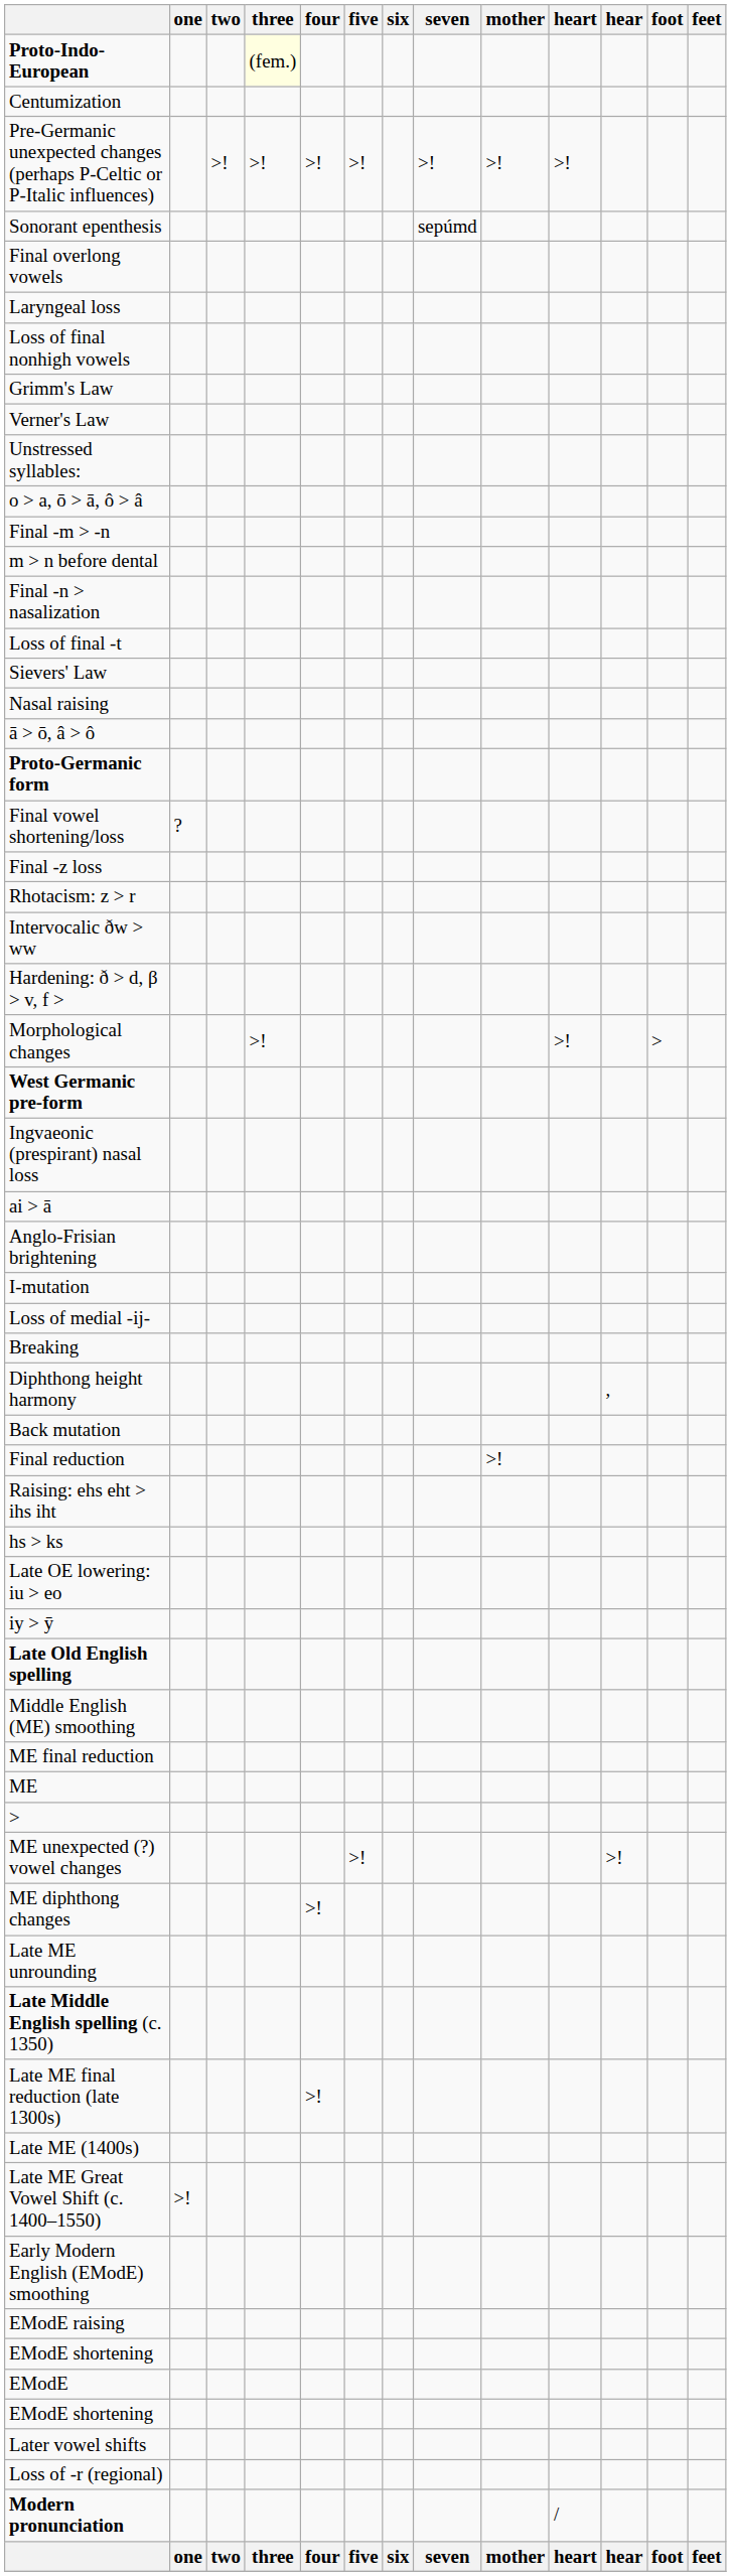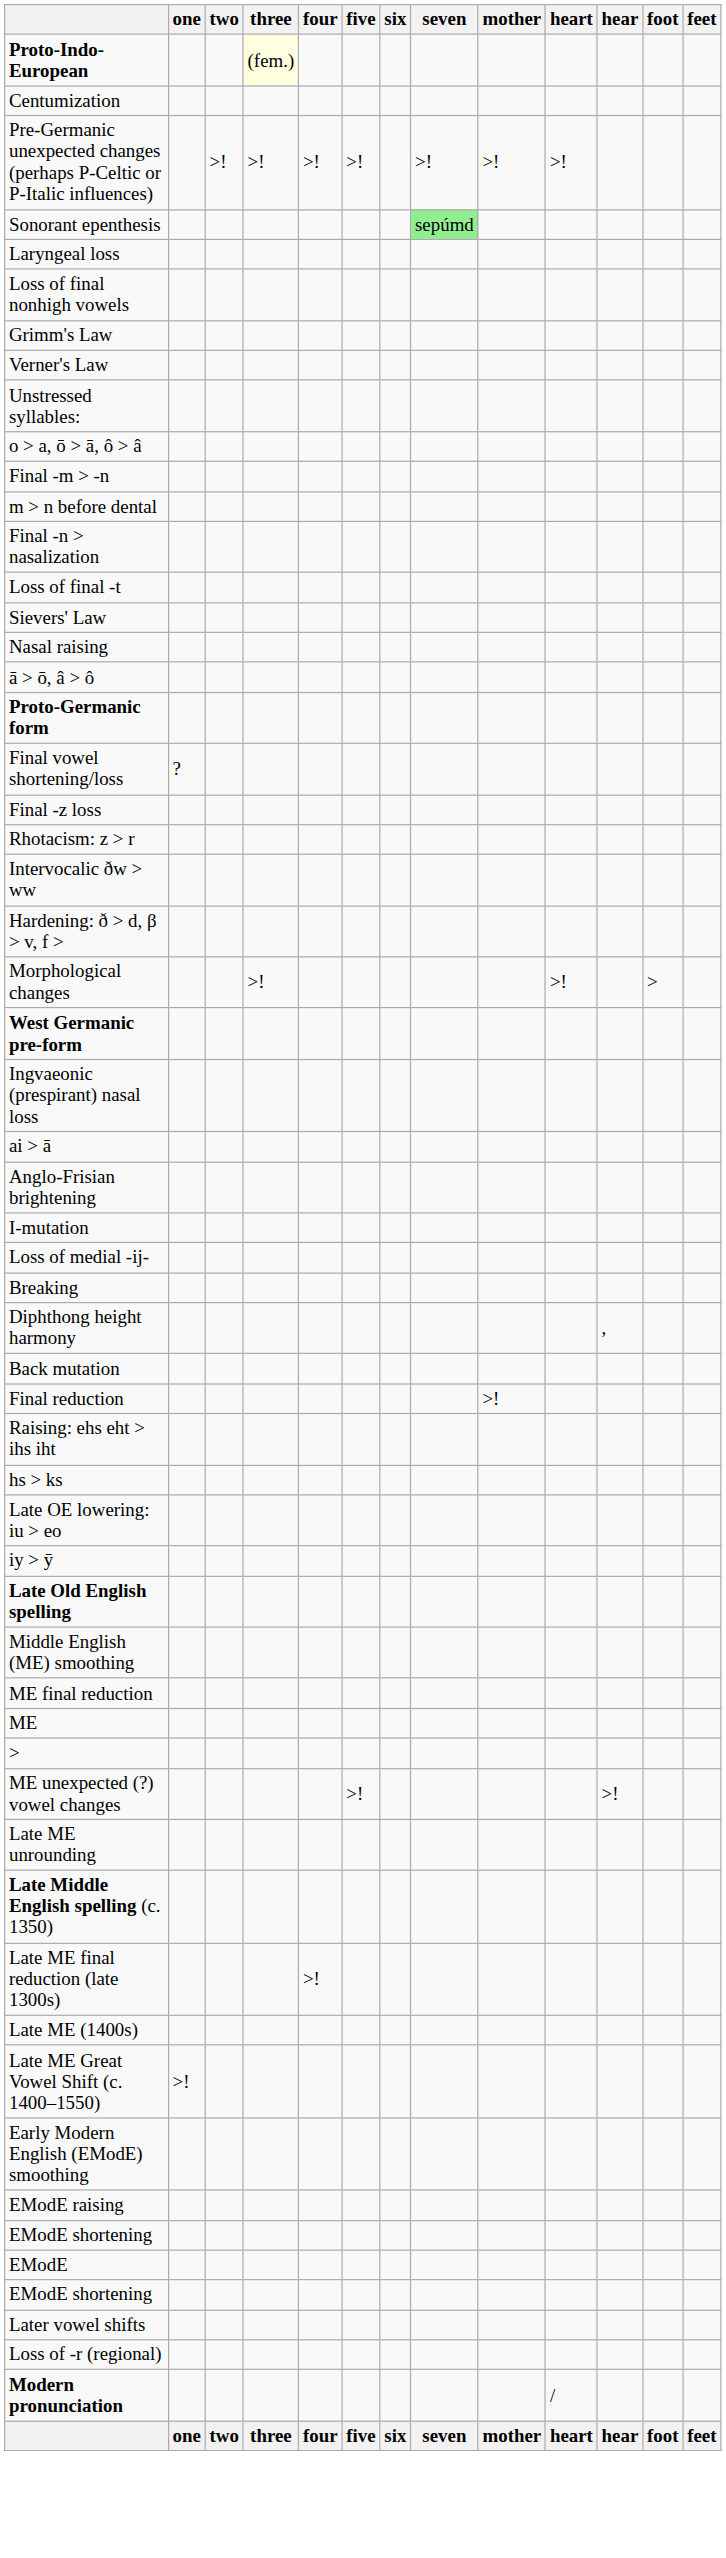 <table class="wikitable">
 <tr>
 <th></th>
 <th>one</th>
 <th>two</th>
 <th>three</th>
 <th>four</th>
 <th>five</th>
 <th>six</th>
 <th>seven</th>
 <th>mother</th>
 <th>heart</th>
 <th>hear</th>
 <th>foot</th>
 <th>feet</th>
 </tr>
 <tr>
 <td><strong>Proto-Indo-European</strong></td>
 <td></td>
 <td></td>
 <td style="background: lightyellow;"> (fem.)</td>
 <td></td>
 <td></td>
 <td></td>
 <td></td>
 <td></td>
 <td></td>
 <td></td>
 <td></td>
 <td></td>
 </tr>
 <tr>
 <td>Centumization</td>
 <td></td>
 <td></td>
 <td></td>
 <td></td>
 <td></td>
 <td></td>
 <td></td>
 <td></td>
 <td></td>
 <td></td>
 <td></td>
 <td></td>
 </tr>
 <tr>
 <td>Pre-Germanic unexpected changes (perhaps P-Celtic or P-Italic influences)</td>
 <td></td>
 <td>>! </td>
 <td>>! </td>
 <td>>! </td>
 <td>>! </td>
 <td></td>
 <td>>! </td>
 <td>>! </td>
 <td>>! </td>
 <td></td>
 <td></td>
 <td></td>
 </tr>
 <tr>
 <td>Sonorant epenthesis</td>
 <td></td>
 <td></td>
 <td></td>
 <td></td>
 <td></td>
 <td></td>
-<td>sepúmd</td>
-<td></td>
-<td></td>
-<td></td>
-<td></td>
-<td></td>
-</tr>
-<tr>
-<td>Final overlong vowels</td>
-<td></td>
-<td></td>
-<td></td>
-<td></td>
-<td></td>
-<td></td>
-<td></td>
+<td style="background: lightgreen;">sepúmd</td>
 <td></td>
 <td></td>
 <td></td>
 <td></td>
 <td></td>
 </tr>
 <tr>
 <td>Laryngeal loss</td>
 <td></td>
 <td></td>
 <td></td>
 <td></td>
 <td></td>
 <td></td>
 <td></td>
 <td></td>
 <td></td>
 <td></td>
 <td></td>
 <td></td>
 </tr>
 <tr>
 <td>Loss of final nonhigh vowels</td>
 <td></td>
 <td></td>
 <td></td>
 <td></td>
 <td></td>
 <td></td>
 <td></td>
 <td></td>
 <td></td>
 <td></td>
 <td></td>
 <td></td>
 </tr>
 <tr>
 <td>Grimm's Law</td>
 <td></td>
 <td></td>
 <td></td>
 <td></td>
 <td></td>
 <td></td>
 <td></td>
 <td></td>
 <td></td>
 <td></td>
 <td></td>
 <td></td>
 </tr>
 <tr>
 <td>Verner's Law</td>
 <td></td>
 <td></td>
 <td></td>
 <td></td>
 <td></td>
 <td></td>
 <td></td>
 <td></td>
 <td></td>
 <td></td>
 <td></td>
 <td></td>
 </tr>
 <tr>
 <td>Unstressed syllables: </td>
 <td></td>
 <td></td>
 <td></td>
 <td></td>
 <td></td>
 <td></td>
 <td></td>
 <td></td>
 <td></td>
 <td></td>
 <td></td>
 <td></td>
 </tr>
 <tr>
 <td>o > a, ō > ā, ô > â</td>
 <td></td>
 <td></td>
 <td></td>
 <td></td>
 <td></td>
 <td></td>
 <td></td>
 <td></td>
 <td></td>
 <td></td>
 <td></td>
 <td></td>
 </tr>
 <tr>
 <td>Final -m > -n</td>
 <td></td>
 <td></td>
 <td></td>
 <td></td>
 <td></td>
 <td></td>
 <td></td>
 <td></td>
 <td></td>
 <td></td>
 <td></td>
 <td></td>
 </tr>
 <tr>
 <td>m > n before dental</td>
 <td></td>
 <td></td>
 <td></td>
 <td></td>
 <td></td>
 <td></td>
 <td></td>
 <td></td>
 <td></td>
 <td></td>
 <td></td>
 <td></td>
 </tr>
 <tr>
 <td>Final -n > nasalization</td>
 <td></td>
 <td></td>
 <td></td>
 <td></td>
 <td></td>
 <td></td>
 <td></td>
 <td></td>
 <td></td>
 <td></td>
 <td></td>
 <td></td>
 </tr>
 <tr>
 <td>Loss of final -t</td>
 <td></td>
 <td></td>
 <td></td>
 <td></td>
 <td></td>
 <td></td>
 <td></td>
 <td></td>
 <td></td>
 <td></td>
 <td></td>
 <td></td>
 </tr>
 <tr>
 <td>Sievers' Law</td>
 <td></td>
 <td></td>
 <td></td>
 <td></td>
 <td></td>
 <td></td>
 <td></td>
 <td></td>
 <td></td>
 <td></td>
 <td></td>
 <td></td>
 </tr>
 <tr>
 <td>Nasal raising</td>
 <td></td>
 <td></td>
 <td></td>
 <td></td>
 <td></td>
 <td></td>
 <td></td>
 <td></td>
 <td></td>
 <td></td>
 <td></td>
 <td></td>
 </tr>
 <tr>
 <td>ā > ō, â > ô</td>
 <td></td>
 <td></td>
 <td></td>
 <td></td>
 <td></td>
 <td></td>
 <td></td>
 <td></td>
 <td></td>
 <td></td>
 <td></td>
 <td></td>
 </tr>
 <tr>
 <td><strong>Proto-Germanic form</strong></td>
 <td></td>
 <td></td>
 <td></td>
 <td></td>
 <td></td>
 <td></td>
 <td></td>
 <td></td>
 <td></td>
 <td></td>
 <td></td>
 <td></td>
 </tr>
 <tr>
 <td>Final vowel shortening/loss</td>
 <td>?</td>
 <td></td>
 <td></td>
 <td></td>
 <td></td>
 <td></td>
 <td></td>
 <td></td>
 <td></td>
 <td></td>
 <td></td>
 <td></td>
 </tr>
 <tr>
 <td>Final -z loss</td>
 <td></td>
 <td></td>
 <td></td>
 <td></td>
 <td></td>
 <td></td>
 <td></td>
 <td></td>
 <td></td>
 <td></td>
 <td></td>
 <td></td>
 </tr>
 <tr>
 <td>Rhotacism: z > r</td>
 <td></td>
 <td></td>
 <td></td>
 <td></td>
 <td></td>
 <td></td>
 <td></td>
 <td></td>
 <td></td>
 <td></td>
 <td></td>
 <td></td>
 </tr>
 <tr>
 <td>Intervocalic ðw > ww</td>
 <td></td>
 <td></td>
 <td></td>
 <td></td>
 <td></td>
 <td></td>
 <td></td>
 <td></td>
 <td></td>
 <td></td>
 <td></td>
 <td></td>
 </tr>
 <tr>
 <td>Hardening: ð > d, β > v, f  > </td>
 <td></td>
 <td></td>
 <td></td>
 <td></td>
 <td></td>
 <td></td>
 <td></td>
 <td></td>
 <td></td>
 <td></td>
 <td></td>
 <td></td>
 </tr>
 <tr>
 <td>Morphological changes</td>
 <td></td>
 <td></td>
 <td>>! </td>
 <td></td>
 <td></td>
 <td></td>
 <td></td>
 <td></td>
 <td>>! </td>
 <td></td>
 <td>> </td>
 <td></td>
 </tr>
 <tr>
 <td><strong>West Germanic pre-form</strong></td>
 <td></td>
 <td></td>
 <td></td>
 <td></td>
 <td></td>
 <td></td>
 <td></td>
 <td></td>
 <td></td>
 <td></td>
 <td></td>
 <td></td>
 </tr>
 <tr>
 <td>Ingvaeonic (prespirant) nasal loss</td>
 <td></td>
 <td></td>
 <td></td>
 <td></td>
 <td></td>
 <td></td>
 <td></td>
 <td></td>
 <td></td>
 <td></td>
 <td></td>
 <td></td>
 </tr>
 <tr>
 <td>ai > ā</td>
 <td></td>
 <td></td>
 <td></td>
 <td></td>
 <td></td>
 <td></td>
 <td></td>
 <td></td>
 <td></td>
 <td></td>
 <td></td>
 <td></td>
 </tr>
 <tr>
 <td>Anglo-Frisian brightening</td>
 <td></td>
 <td></td>
 <td></td>
 <td></td>
 <td></td>
 <td></td>
 <td></td>
 <td></td>
 <td></td>
 <td></td>
 <td></td>
 <td></td>
 </tr>
 <tr>
 <td>I-mutation</td>
 <td></td>
 <td></td>
 <td></td>
 <td></td>
 <td></td>
 <td></td>
 <td></td>
 <td></td>
 <td></td>
 <td></td>
 <td></td>
 <td></td>
 </tr>
 <tr>
 <td>Loss of medial -ij-</td>
 <td></td>
 <td></td>
 <td></td>
 <td></td>
 <td></td>
 <td></td>
 <td></td>
 <td></td>
 <td></td>
 <td></td>
 <td></td>
 <td></td>
 </tr>
 <tr>
 <td>Breaking</td>
 <td></td>
 <td></td>
 <td></td>
 <td></td>
 <td></td>
 <td></td>
 <td></td>
 <td></td>
 <td></td>
 <td></td>
 <td></td>
 <td></td>
 </tr>
 <tr>
 <td>Diphthong height harmony</td>
 <td></td>
 <td></td>
 <td></td>
 <td></td>
 <td></td>
 <td></td>
 <td></td>
 <td></td>
 <td></td>
 <td>, </td>
 <td></td>
 <td></td>
 </tr>
 <tr>
 <td>Back mutation</td>
 <td></td>
 <td></td>
 <td></td>
 <td></td>
 <td></td>
 <td></td>
 <td></td>
 <td></td>
 <td></td>
 <td></td>
 <td></td>
 <td></td>
 </tr>
 <tr>
 <td>Final reduction</td>
 <td></td>
 <td></td>
 <td></td>
 <td></td>
 <td></td>
 <td></td>
 <td></td>
 <td>>! </td>
 <td></td>
 <td></td>
 <td></td>
 <td></td>
 </tr>
 <tr>
 <td>Raising: ehs eht > ihs iht</td>
 <td></td>
 <td></td>
 <td></td>
 <td></td>
 <td></td>
 <td></td>
 <td></td>
 <td></td>
 <td></td>
 <td></td>
 <td></td>
 <td></td>
 </tr>
 <tr>
 <td>hs > ks</td>
 <td></td>
 <td></td>
 <td></td>
 <td></td>
 <td></td>
 <td></td>
 <td></td>
 <td></td>
 <td></td>
 <td></td>
 <td></td>
 <td></td>
 </tr>
 <tr>
 <td>Late OE lowering: iu > eo</td>
 <td></td>
 <td></td>
 <td></td>
 <td></td>
 <td></td>
 <td></td>
 <td></td>
 <td></td>
 <td></td>
 <td></td>
 <td></td>
 <td></td>
 </tr>
 <tr>
 <td>iy > ȳ</td>
 <td></td>
 <td></td>
 <td></td>
 <td></td>
 <td></td>
 <td></td>
 <td></td>
 <td></td>
 <td></td>
 <td></td>
 <td></td>
 <td></td>
 </tr>
 <tr>
 <td><strong>Late Old English spelling</strong></td>
 <td></td>
 <td></td>
 <td></td>
 <td></td>
 <td></td>
 <td></td>
 <td></td>
 <td></td>
 <td></td>
 <td></td>
 <td></td>
 <td></td>
 </tr>
 <tr>
 <td>Middle English (ME) smoothing</td>
 <td></td>
 <td></td>
 <td></td>
 <td></td>
 <td></td>
 <td></td>
 <td></td>
 <td></td>
 <td></td>
 <td></td>
 <td></td>
 <td></td>
 </tr>
 <tr>
 <td>ME final reduction</td>
 <td></td>
 <td></td>
 <td></td>
 <td></td>
 <td></td>
 <td></td>
 <td></td>
 <td></td>
 <td></td>
 <td></td>
 <td></td>
 <td></td>
 </tr>
 <tr>
 <td>ME </td>
 <td></td>
 <td></td>
 <td></td>
 <td></td>
 <td></td>
 <td></td>
 <td></td>
 <td></td>
 <td></td>
 <td></td>
 <td></td>
 <td></td>
 </tr>
 <tr>
 <td> > </td>
 <td></td>
 <td></td>
 <td></td>
 <td></td>
 <td></td>
 <td></td>
 <td></td>
 <td></td>
 <td></td>
 <td></td>
 <td></td>
 <td></td>
 </tr>
 <tr>
 <td>ME unexpected (?) vowel changes</td>
 <td></td>
 <td></td>
 <td></td>
 <td></td>
 <td>>! </td>
 <td></td>
 <td></td>
 <td></td>
 <td></td>
 <td>>! </td>
 <td></td>
 <td></td>
 </tr>
 <tr>
-<td>ME diphthong changes</td>
-<td></td>
-<td></td>
-<td></td>
-<td>>! </td>
-<td></td>
-<td></td>
-<td></td>
-<td></td>
-<td></td>
-<td></td>
-<td></td>
-<td></td>
-</tr>
-<tr>
 <td>Late ME unrounding</td>
 <td></td>
 <td></td>
 <td></td>
 <td></td>
 <td></td>
 <td></td>
 <td></td>
 <td></td>
 <td></td>
 <td></td>
 <td></td>
 <td></td>
 </tr>
 <tr>
 <td><strong>Late Middle English spelling</strong> (c. 1350)</td>
 <td></td>
 <td></td>
 <td></td>
 <td></td>
 <td></td>
 <td></td>
 <td></td>
 <td></td>
 <td></td>
 <td></td>
 <td></td>
 <td></td>
 </tr>
 <tr>
 <td>Late ME final reduction (late 1300s)</td>
 <td></td>
 <td></td>
 <td></td>
 <td>>! </td>
 <td></td>
 <td></td>
 <td></td>
 <td></td>
 <td></td>
 <td></td>
 <td></td>
 <td></td>
 </tr>
 <tr>
 <td>Late ME  (1400s)</td>
 <td></td>
 <td></td>
 <td></td>
 <td></td>
 <td></td>
 <td></td>
 <td></td>
 <td></td>
 <td></td>
 <td></td>
 <td></td>
 <td></td>
 </tr>
 <tr>
 <td>Late ME Great Vowel Shift (c. 1400–1550)</td>
 <td> >! </td>
 <td></td>
 <td></td>
 <td></td>
 <td></td>
 <td></td>
 <td></td>
 <td></td>
 <td></td>
 <td></td>
 <td></td>
 <td></td>
 </tr>
 <tr>
 <td>Early Modern English (EModE) smoothing</td>
 <td></td>
 <td></td>
 <td></td>
 <td></td>
 <td></td>
 <td></td>
 <td></td>
 <td></td>
 <td></td>
 <td></td>
 <td></td>
 <td></td>
 </tr>
 <tr>
 <td>EModE raising </td>
 <td></td>
 <td></td>
 <td></td>
 <td></td>
 <td></td>
 <td></td>
 <td></td>
 <td></td>
 <td></td>
 <td></td>
 <td></td>
 <td></td>
 </tr>
 <tr>
 <td>EModE shortening</td>
 <td></td>
 <td></td>
 <td></td>
 <td></td>
 <td></td>
 <td></td>
 <td></td>
 <td></td>
 <td></td>
 <td></td>
 <td></td>
 <td></td>
 </tr>
 <tr>
 <td>EModE </td>
 <td></td>
 <td></td>
 <td></td>
 <td></td>
 <td></td>
 <td></td>
 <td></td>
 <td></td>
 <td></td>
 <td></td>
 <td></td>
 <td></td>
 </tr>
 <tr>
 <td>EModE shortening</td>
 <td></td>
 <td></td>
 <td></td>
 <td></td>
 <td></td>
 <td></td>
 <td></td>
 <td></td>
 <td></td>
 <td></td>
 <td></td>
 <td></td>
 </tr>
 <tr>
 <td>Later vowel shifts</td>
 <td></td>
 <td></td>
 <td></td>
 <td></td>
 <td></td>
 <td></td>
 <td></td>
 <td></td>
 <td></td>
 <td></td>
 <td></td>
 <td></td>
 </tr>
 <tr>
 <td>Loss of -r (regional)</td>
 <td></td>
 <td></td>
 <td></td>
 <td></td>
 <td></td>
 <td></td>
 <td></td>
 <td></td>
 <td></td>
 <td></td>
 <td></td>
 <td></td>
 </tr>
 <tr>
 <td><strong>Modern pronunciation</strong></td>
 <td></td>
 <td></td>
 <td></td>
 <td></td>
 <td></td>
 <td></td>
 <td></td>
 <td></td>
 <td>/</td>
 <td></td>
 <td></td>
 <td></td>
 </tr>
 <tr>
 <th></th>
 <th>one</th>
 <th>two</th>
 <th>three</th>
 <th>four</th>
 <th>five</th>
 <th>six</th>
 <th>seven</th>
 <th>mother</th>
 <th>heart</th>
 <th>hear</th>
 <th>foot</th>
 <th>feet</th>
 </tr>
 <tr>
 </tr>
 </table>
